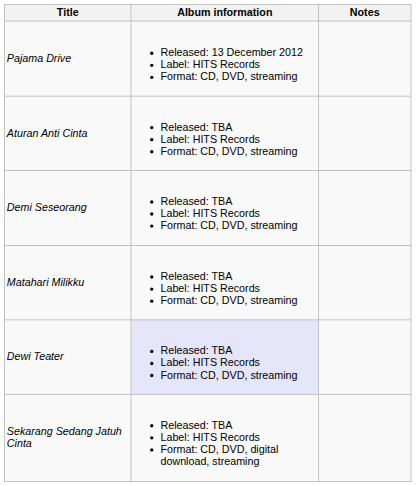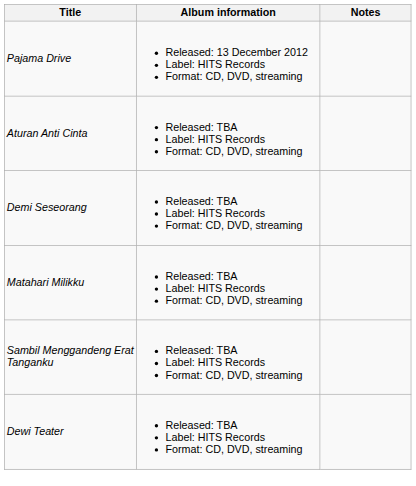 <table class="wikitable" align="center">
 <tr>
 <th style="width:16em;">Title</th>
 <th style="width:24em;">Album information</th>
 <th style="width:12em;">Notes</th>
 </tr>
 <tr>
 <td><em>Pajama Drive</em></td>
 <td><br><ul><li>Released: 13 December 2012</li><li>Label: HITS Records</li><li>Format: CD, DVD, streaming</li></ul></td>
 <td></td>
 </tr>
 <tr>
 <td><em>Aturan Anti Cinta</em></td>
 <td><br><ul><li>Released: TBA</li><li>Label: HITS Records</li><li>Format: CD, DVD, streaming</li></ul></td>
 <td></td>
 </tr>
 <tr>
 <td><em>Demi Seseorang</em></td>
 <td><br><ul><li>Released: TBA</li><li>Label: HITS Records</li><li>Format: CD, DVD, streaming</li></ul></td>
 <td></td>
 </tr>
 <tr>
 <td><em>Matahari Milikku</em></td>
 <td><br><ul><li>Released: TBA</li><li>Label: HITS Records</li><li>Format: CD, DVD, streaming</li></ul></td>
 <td></td>
 </tr>
 <tr>
-<td><em>Dewi Teater</em></td>
-<td style="background: lavender;"><br><ul><li>Released: TBA</li><li>Label: HITS Records</li><li>Format: CD, DVD, streaming</li></ul></td>
+<td><em>Sambil Menggandeng Erat Tanganku</em></td>
+<td><br><ul><li>Released: TBA</li><li>Label: HITS Records</li><li>Format: CD, DVD, streaming</li></ul></td>
 <td></td>
 </tr>
 <tr>
-<td><em>Sekarang Sedang Jatuh Cinta</em></td>
-<td><br><ul><li>Released: TBA</li><li>Label: HITS Records</li><li>Format: CD, DVD, digital download, streaming</li></ul></td>
+<td><em>Dewi Teater</em></td>
+<td><br><ul><li>Released: TBA</li><li>Label: HITS Records</li><li>Format: CD, DVD, streaming</li></ul></td>
 <td></td>
 </tr>
 </table>
